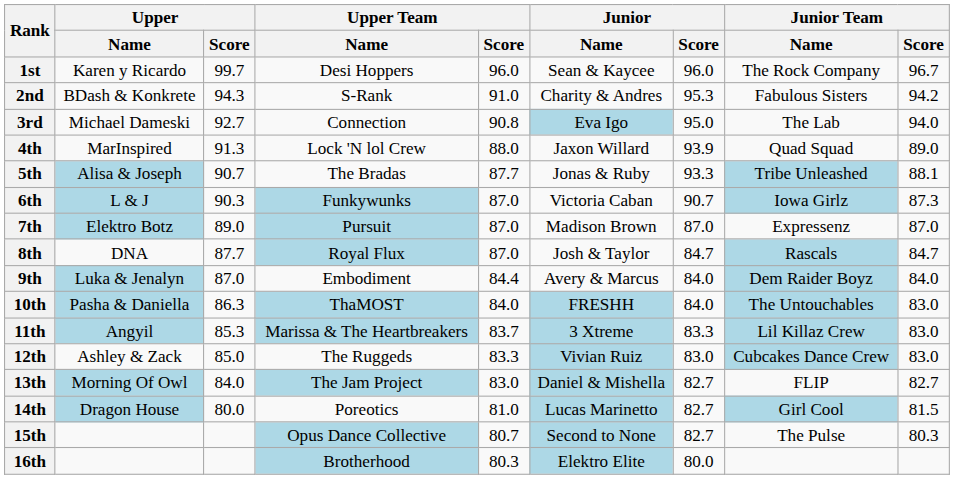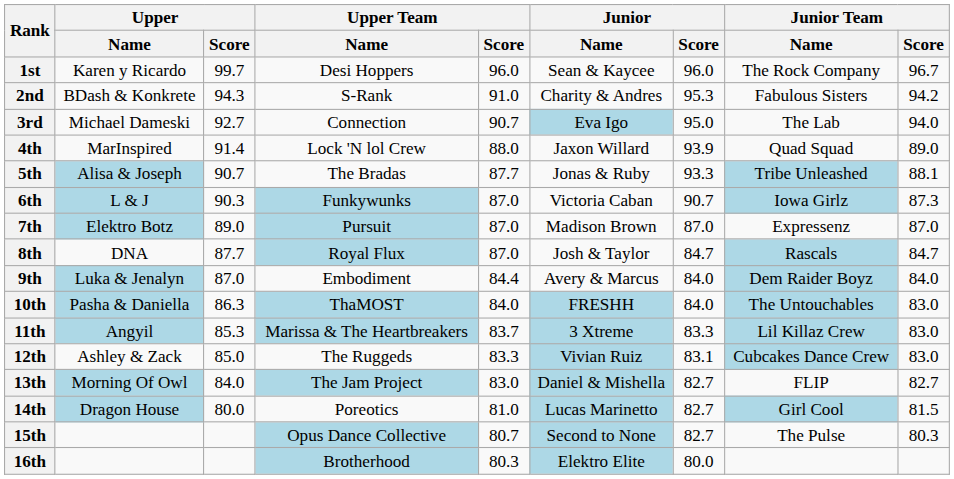 <table class="wikitable" style="text-align:center; line-height:17px; width:100%;">
 <tr>
 <th scope="col" rowspan="2">Rank</th>
 <th scope="col" colspan="2">Upper</th>
 <th scope="col" colspan="2">Upper Team</th>
 <th scope="col" colspan="2">Junior</th>
 <th scope="col" colspan="2">Junior Team</th>
 </tr>
 <tr>
 <th scope="col">Name</th>
 <th scope="col">Score</th>
 <th scope="col">Name</th>
 <th scope="col">Score</th>
 <th scope="col">Name</th>
 <th scope="col">Score</th>
 <th scope="col">Name</th>
 <th scope="col">Score</th>
 </tr>
 <tr>
 <th scope="row">1st</th>
 <td>Karen y Ricardo</td>
 <td>99.7</td>
 <td>Desi Hoppers</td>
 <td>96.0</td>
 <td>Sean & Kaycee</td>
 <td>96.0</td>
 <td>The Rock Company</td>
 <td>96.7</td>
 </tr>
 <tr>
 <th scope="row">2nd</th>
 <td>BDash & Konkrete</td>
 <td>94.3</td>
 <td>S-Rank</td>
 <td>91.0</td>
 <td>Charity & Andres</td>
 <td>95.3</td>
 <td>Fabulous Sisters</td>
 <td>94.2</td>
 </tr>
 <tr>
 <th scope="row">3rd</th>
 <td>Michael Dameski</td>
 <td>92.7</td>
 <td>Connection</td>
-<td>90.8</td>
+<td>90.7</td>
 <td style="color:black; background:LightBlue;">Eva Igo</td>
 <td>95.0</td>
 <td>The Lab</td>
 <td>94.0</td>
 </tr>
 <tr>
 <th scope="row">4th</th>
 <td>MarInspired</td>
-<td>91.3</td>
+<td>91.4</td>
 <td>Lock 'N lol Crew</td>
 <td>88.0</td>
 <td>Jaxon Willard</td>
 <td>93.9</td>
 <td>Quad Squad</td>
 <td>89.0</td>
 </tr>
 <tr>
 <th scope="row">5th</th>
 <td style="background: lightblue;">Alisa & Joseph</td>
 <td>90.7</td>
 <td>The Bradas</td>
 <td>87.7</td>
 <td>Jonas & Ruby</td>
 <td>93.3</td>
 <td style="color:black; background:LightBlue;">Tribe Unleashed</td>
 <td>88.1</td>
 </tr>
 <tr>
 <th scope="row">6th</th>
 <td style="color:black; background:LightBlue;">L & J</td>
 <td>90.3</td>
 <td style="color:black; background:LightBlue;">Funkywunks</td>
 <td>87.0</td>
 <td>Victoria Caban</td>
 <td>90.7</td>
 <td style="color:black; background:LightBlue;">Iowa Girlz</td>
 <td>87.3</td>
 </tr>
 <tr>
 <th scope="row">7th</th>
 <td style="color:black; background:LightBlue;">Elektro Botz</td>
 <td>89.0</td>
 <td style="color:black; background:LightBlue;">Pursuit</td>
 <td>87.0</td>
 <td>Madison Brown</td>
 <td>87.0</td>
 <td>Expressenz</td>
 <td>87.0</td>
 </tr>
 <tr>
 <th scope="row">8th</th>
 <td>DNA</td>
 <td>87.7</td>
 <td style="color:black; background:LightBlue;">Royal Flux</td>
 <td>87.0</td>
 <td>Josh & Taylor</td>
 <td>84.7</td>
 <td style="color:black; background:LightBlue;">Rascals</td>
 <td>84.7</td>
 </tr>
 <tr>
 <th scope="row">9th</th>
 <td style="color:black; background:LightBlue;">Luka & Jenalyn</td>
 <td>87.0</td>
 <td>Embodiment</td>
 <td>84.4</td>
 <td>Avery & Marcus</td>
 <td>84.0</td>
 <td style="color:black; background:LightBlue;">Dem Raider Boyz</td>
 <td>84.0</td>
 </tr>
 <tr>
 <th scope="row">10th</th>
 <td style="color:black; background:LightBlue;">Pasha & Daniella</td>
 <td>86.3</td>
 <td style="color:black; background:LightBlue;">ThaMOST</td>
 <td>84.0</td>
 <td style="color:black; background:LightBlue;">FRESHH</td>
 <td>84.0</td>
 <td style="color:black; background:LightBlue;">The Untouchables</td>
 <td>83.0</td>
 </tr>
 <tr>
 <th scope="row">11th</th>
 <td style="color:black; background:LightBlue;">Angyil</td>
 <td>85.3</td>
 <td style="color:black; background:LightBlue;">Marissa & The Heartbreakers</td>
 <td>83.7</td>
 <td style="color:black; background:LightBlue;">3 Xtreme</td>
 <td>83.3</td>
 <td style="color:black; background:LightBlue;">Lil Killaz Crew</td>
 <td>83.0</td>
 </tr>
 <tr>
 <th scope="row">12th</th>
 <td>Ashley & Zack</td>
 <td>85.0</td>
 <td>The Ruggeds</td>
 <td>83.3</td>
 <td style="color:black; background:LightBlue;">Vivian Ruiz</td>
-<td>83.0</td>
+<td>83.1</td>
 <td style="color:black; background:LightBlue;">Cubcakes Dance Crew</td>
 <td>83.0</td>
 </tr>
 <tr>
 <th scope="row">13th</th>
 <td style="color:black; background:LightBlue;">Morning Of Owl</td>
 <td>84.0</td>
 <td style="color:black; background:LightBlue;">The Jam Project</td>
 <td>83.0</td>
 <td style="color:black; background:LightBlue;">Daniel & Mishella</td>
 <td>82.7</td>
 <td>FLIP</td>
 <td>82.7</td>
 </tr>
 <tr>
 <th scope="row">14th</th>
 <td style="color:black; background:LightBlue;">Dragon House</td>
 <td>80.0</td>
 <td>Poreotics</td>
 <td>81.0</td>
 <td style="color:black; background:LightBlue;">Lucas Marinetto</td>
 <td>82.7</td>
 <td style="color:black; background:LightBlue;">Girl Cool</td>
 <td>81.5</td>
 </tr>
 <tr>
 <th scope="row">15th</th>
 <td></td>
 <td></td>
 <td style="color:black; background:LightBlue;">Opus Dance Collective</td>
 <td>80.7</td>
 <td style="color:black; background:LightBlue;">Second to None</td>
 <td>82.7</td>
 <td>The Pulse</td>
 <td>80.3</td>
 </tr>
 <tr>
 <th scope="row">16th</th>
 <td></td>
 <td></td>
 <td style="color:black; background:LightBlue;">Brotherhood</td>
 <td>80.3</td>
 <td style="color:black; background:LightBlue;">Elektro Elite</td>
 <td>80.0</td>
 <td></td>
 <td></td>
 </tr>
 </table>
